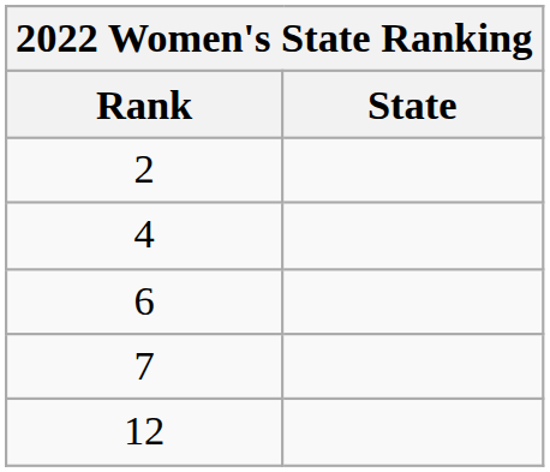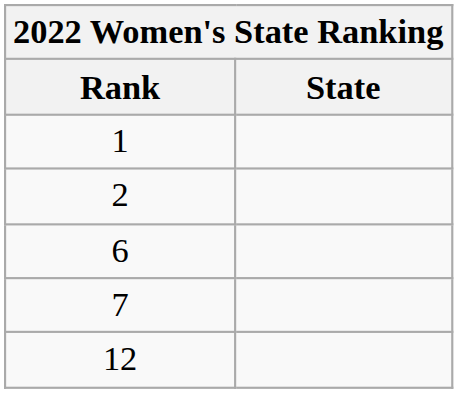 <table class="wikitable" style="text-align:center">
 <tr>
 <th colspan=2>2022 Women's State Ranking</th>
 </tr>
 <tr>
 <th>Rank</th>
 <th>State</th>
 </tr>
 <tr>
-<td>2</td>
+<td>1</td>
 <td align=left></td>
 </tr>
 <tr>
-<td>4</td>
+<td>2</td>
 <td align=left></td>
 </tr>
 <tr>
 <td>6</td>
 <td align=left></td>
 </tr>
 <tr>
 <td>7</td>
 <td align=left></td>
 </tr>
 <tr>
 <td>12</td>
 <td align=left></td>
 </tr>
 </table>
